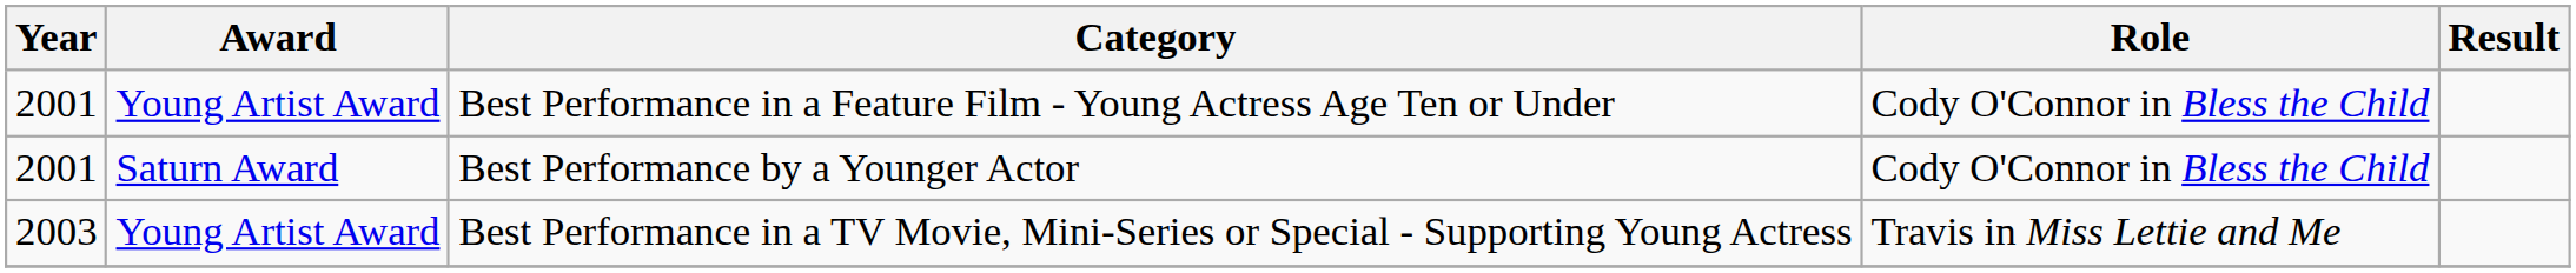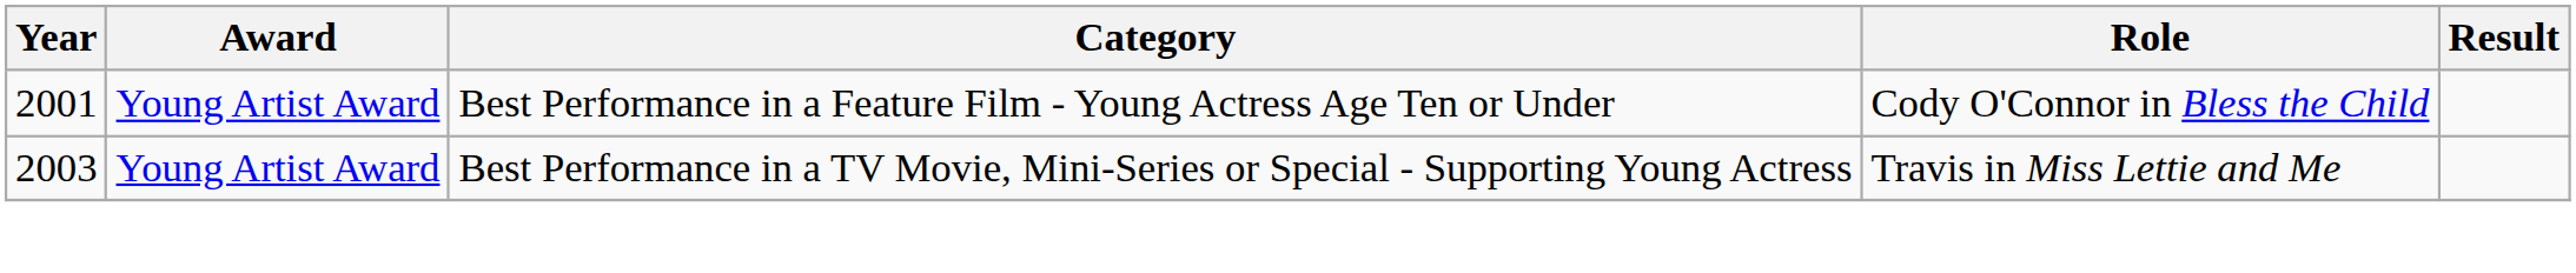 <table class=wikitable>
 <tr>
 <th>Year</th>
 <th>Award</th>
 <th>Category</th>
 <th>Role</th>
 <th>Result</th>
 </tr>
 <tr>
 <td>2001</td>
 <td><a href='#'>Young Artist Award</a></td>
 <td>Best Performance in a Feature Film - Young Actress Age Ten or Under</td>
 <td>Cody O'Connor in <em><a href='#'>Bless the Child</a></em></td>
 <td></td>
 </tr>
 <tr>
-<td>2001</td>
-<td><a href='#'>Saturn Award</a></td>
-<td>Best Performance by a Younger Actor</td>
-<td>Cody O'Connor in <em><a href='#'>Bless the Child</a></em></td>
-<td></td>
-</tr>
-<tr>
 <td>2003</td>
 <td><a href='#'>Young Artist Award</a></td>
 <td>Best Performance in a TV Movie, Mini-Series or Special - Supporting Young Actress</td>
 <td>Travis in <em>Miss Lettie and Me</em></td>
 <td></td>
 </tr>
 <tr>
 </tr>
 </table>
